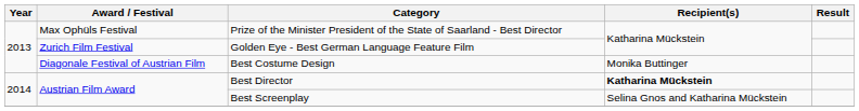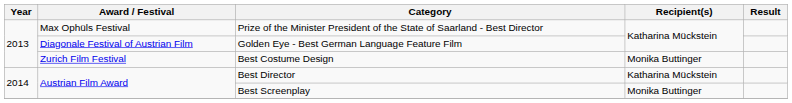 <table class="wikitable sortable plainrowheaders" style="width: 100%;">
 <tr>
 <th>Year</th>
 <th>Award / Festival</th>
 <th>Category</th>
 <th>Recipient(s)</th>
 <th>Result</th>
 </tr>
 <tr>
 <td rowspan=3>2013</td>
 <td>Max Ophüls Festival</td>
 <td>Prize of the Minister President of the State of Saarland - Best Director</td>
 <td rowspan=2>Katharina Mückstein</td>
 <td></td>
 </tr>
 <tr>
-<td><a href='#'>Zurich Film Festival</a></td>
+<td><a href='#'>Diagonale Festival of Austrian Film</a></td>
 <td>Golden Eye - Best German Language Feature Film</td>
 <td></td>
 </tr>
 <tr>
-<td><a href='#'>Diagonale Festival of Austrian Film</a></td>
+<td><a href='#'>Zurich Film Festival</a></td>
 <td>Best Costume Design</td>
 <td>Monika Buttinger</td>
 <td></td>
 </tr>
 <tr>
 <td rowspan=2>2014</td>
 <td rowspan=2><a href='#'>Austrian Film Award</a></td>
 <td>Best Director</td>
-<td><strong>Katharina Mückstein</strong></td>
+<td>Katharina Mückstein</td>
 <td></td>
 </tr>
 <tr>
 <td>Best Screenplay</td>
-<td>Selina Gnos and Katharina Mückstein</td>
+<td>Monika Buttinger</td>
 <td></td>
 </tr>
 <tr>
 </tr>
 </table>
